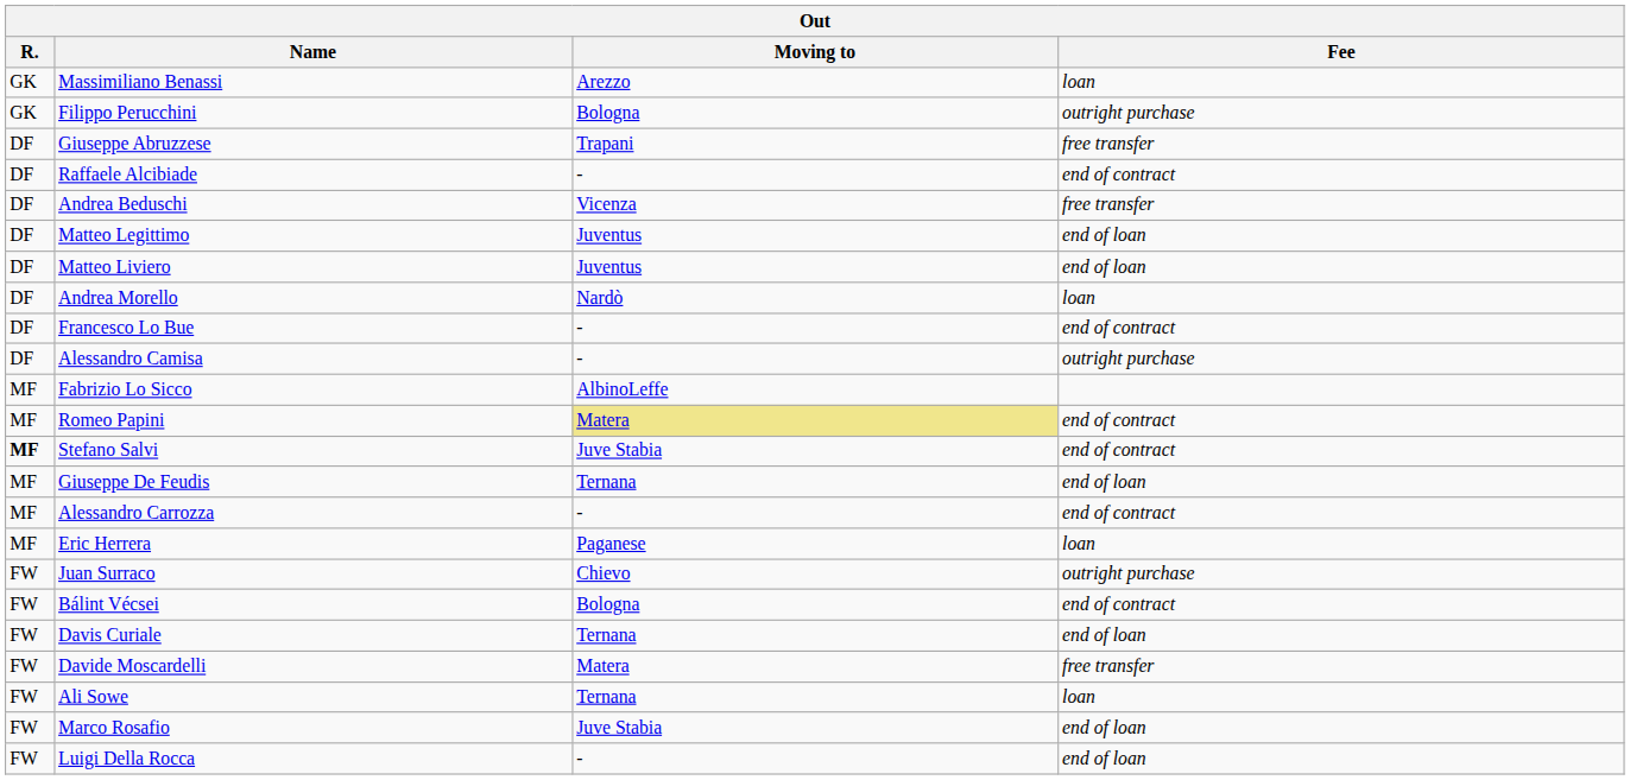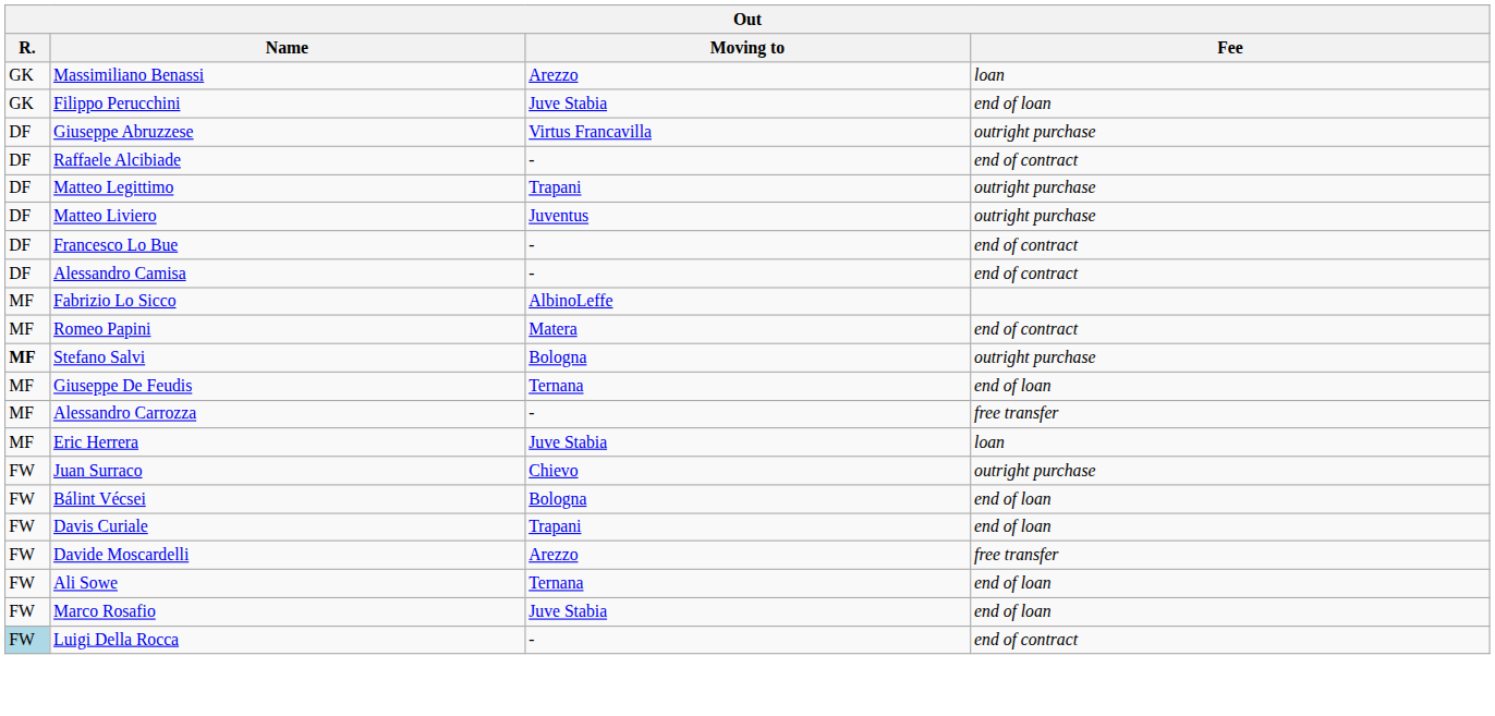 <table class="wikitable" style="font-size:90%;width:99%;">
 <tr>
 <th colspan="4">Out</th>
 </tr>
 <tr>
 <th width=3%>R.</th>
 <th width=32%>Name</th>
 <th width=30%>Moving to</th>
 <th width=35%>Fee</th>
 </tr>
 <tr>
 <td>GK</td>
 <td> <a href='#'>Massimiliano Benassi</a></td>
 <td>  <a href='#'>Arezzo</a></td>
 <td><em>loan</em></td>
 </tr>
 <tr>
 <td>GK</td>
 <td> <a href='#'>Filippo Perucchini</a></td>
-<td> <a href='#'>Bologna</a></td>
-<td><em>outright purchase</em></td>
+<td>  <a href='#'>Juve Stabia</a></td>
+<td><em>end of loan</em></td>
 </tr>
 <tr>
 <td>DF</td>
 <td> <a href='#'>Giuseppe Abruzzese</a></td>
-<td> <a href='#'>Trapani</a></td>
-<td><em>free transfer</em></td>
+<td> <a href='#'>Virtus Francavilla</a></td>
+<td><em>outright purchase</em></td>
 </tr>
 <tr>
 <td>DF</td>
 <td> <a href='#'>Raffaele Alcibiade</a></td>
 <td>-</td>
 <td><em>end of contract</em></td>
 </tr>
 <tr>
 <td>DF</td>
-<td> <a href='#'>Andrea Beduschi</a></td>
-<td> <a href='#'>Vicenza</a></td>
-<td><em>free transfer</em></td>
-</tr>
-<tr>
-<td>DF</td>
 <td> <a href='#'>Matteo Legittimo</a></td>
-<td> <a href='#'>Juventus</a></td>
-<td><em>end of loan</em></td>
+<td> <a href='#'>Trapani</a></td>
+<td><em>outright purchase</em></td>
 </tr>
 <tr>
 <td>DF</td>
 <td> <a href='#'>Matteo Liviero</a></td>
 <td> <a href='#'>Juventus</a></td>
-<td><em>end of loan</em></td>
-</tr>
-<tr>
-<td>DF</td>
-<td> <a href='#'>Andrea Morello</a></td>
-<td> <a href='#'>Nardò</a></td>
-<td><em>loan</em></td>
+<td><em>outright purchase</em></td>
 </tr>
 <tr>
 <td>DF</td>
 <td> <a href='#'>Francesco Lo Bue</a></td>
 <td>-</td>
 <td><em>end of contract</em></td>
 </tr>
 <tr>
 <td>DF</td>
 <td> <a href='#'>Alessandro Camisa</a></td>
 <td>-</td>
-<td><em>outright purchase</em></td>
+<td><em>end of contract</em></td>
 </tr>
 <tr>
 <td>MF</td>
 <td> <a href='#'>Fabrizio Lo Sicco</a></td>
 <td> <a href='#'>AlbinoLeffe</a></td>
 <td></td>
 </tr>
 <tr>
 <td>MF</td>
 <td> <a href='#'>Romeo Papini</a></td>
-<td style="background: khaki;"> <a href='#'>Matera</a></td>
+<td> <a href='#'>Matera</a></td>
 <td><em>end of contract</em></td>
 </tr>
 <tr>
 <td><strong>MF</strong></td>
 <td> <a href='#'>Stefano Salvi</a></td>
-<td>  <a href='#'>Juve Stabia</a></td>
-<td><em>end of contract</em></td>
+<td> <a href='#'>Bologna</a></td>
+<td><em>outright purchase</em></td>
 </tr>
 <tr>
 <td>MF</td>
 <td> <a href='#'>Giuseppe De Feudis</a></td>
 <td>  <a href='#'>Ternana</a></td>
 <td><em>end of loan</em></td>
 </tr>
 <tr>
 <td>MF</td>
 <td> <a href='#'>Alessandro Carrozza</a></td>
 <td>-</td>
-<td><em>end of contract</em></td>
+<td><em>free transfer</em></td>
 </tr>
 <tr>
 <td>MF</td>
 <td> <a href='#'>Eric Herrera</a></td>
-<td> <a href='#'>Paganese</a></td>
+<td> <a href='#'>Juve Stabia</a></td>
 <td><em>loan</em></td>
 </tr>
 <tr>
 <td>FW</td>
 <td> <a href='#'>Juan Surraco</a></td>
 <td> <a href='#'>Chievo</a></td>
 <td><em>outright purchase</em></td>
 </tr>
 <tr>
 <td>FW</td>
 <td> <a href='#'>Bálint Vécsei</a></td>
 <td> <a href='#'>Bologna</a></td>
-<td><em>end of contract</em></td>
+<td><em>end of loan</em></td>
 </tr>
 <tr>
 <td>FW</td>
 <td> <a href='#'>Davis Curiale</a></td>
-<td>  <a href='#'>Ternana</a></td>
+<td> <a href='#'>Trapani</a></td>
 <td><em>end of loan</em></td>
 </tr>
 <tr>
 <td>FW</td>
 <td> <a href='#'>Davide Moscardelli</a></td>
-<td> <a href='#'>Matera</a></td>
+<td> <a href='#'>Arezzo</a></td>
 <td><em>free transfer</em></td>
 </tr>
 <tr>
 <td>FW</td>
 <td> <a href='#'>Ali Sowe</a></td>
 <td>  <a href='#'>Ternana</a></td>
-<td><em>loan</em></td>
+<td><em>end of loan</em></td>
 </tr>
 <tr>
 <td>FW</td>
 <td> <a href='#'>Marco Rosafio</a></td>
 <td> <a href='#'>Juve Stabia</a></td>
 <td><em>end of loan</em></td>
 </tr>
 <tr>
-<td>FW</td>
+<td style="background: lightblue;">FW</td>
 <td> <a href='#'>Luigi Della Rocca</a></td>
 <td>-</td>
-<td><em>end of loan</em></td>
+<td><em>end of contract</em></td>
 </tr>
 </table>
